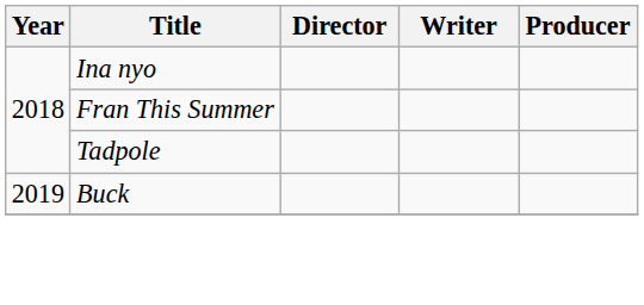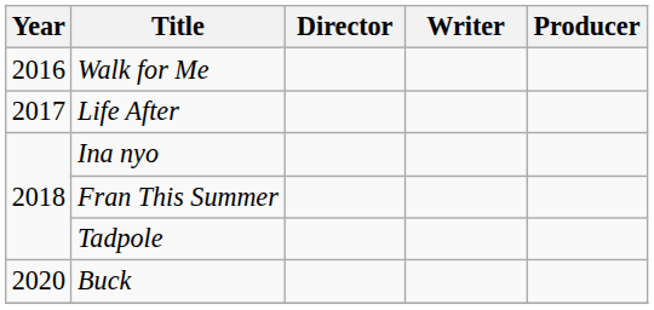 <table class="wikitable">
 <tr>
 <th>Year</th>
 <th>Title</th>
 <th width=65>Director</th>
 <th width=65>Writer</th>
 <th width=65>Producer</th>
+</tr>
+<tr>
+<td>2016</td>
+<td><em>Walk for Me</em></td>
+<td></td>
+<td></td>
+<td></td>
+</tr>
+<tr>
+<td>2017</td>
+<td><em>Life After</em></td>
+<td></td>
+<td></td>
+<td></td>
 </tr>
 <tr>
 <td rowspan=3>2018</td>
 <td><em>Ina nyo</em></td>
 <td></td>
 <td></td>
 <td></td>
 </tr>
 <tr>
 <td><em>Fran This Summer</em></td>
 <td></td>
 <td></td>
 <td></td>
 </tr>
 <tr>
 <td><em>Tadpole</em></td>
 <td></td>
 <td></td>
 <td></td>
 </tr>
 <tr>
-<td>2019</td>
+<td>2020</td>
 <td><em>Buck</em></td>
 <td></td>
 <td></td>
 <td></td>
 </tr>
 <tr>
 </tr>
 </table>
